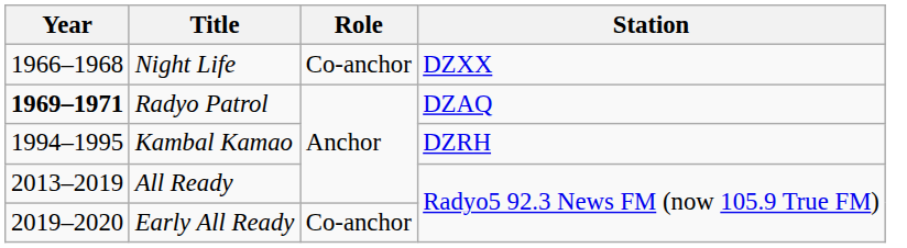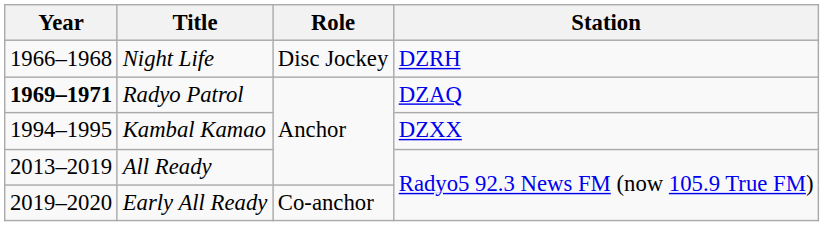 <table class="wikitable">
 <tr>
 <th>Year</th>
 <th>Title</th>
 <th>Role</th>
 <th>Station</th>
 </tr>
 <tr>
 <td>1966–1968</td>
 <td><em>Night Life</em></td>
-<td>Co-anchor</td>
-<td><a href='#'>DZXX</a></td>
+<td>Disc Jockey</td>
+<td><a href='#'>DZRH</a></td>
 </tr>
 <tr>
 <td><strong>1969–1971</strong></td>
 <td><em>Radyo Patrol</em></td>
 <td rowspan="3">Anchor</td>
 <td><a href='#'>DZAQ</a></td>
 </tr>
 <tr>
 <td>1994–1995</td>
 <td><em>Kambal Kamao</em></td>
-<td><a href='#'>DZRH</a></td>
+<td><a href='#'>DZXX</a></td>
 </tr>
 <tr>
 <td>2013–2019</td>
 <td><em>All Ready</em></td>
 <td rowspan="2"><a href='#'>Radyo5 92.3 News FM</a> (now <a href='#'>105.9 True FM</a>)</td>
 </tr>
 <tr>
 <td>2019–2020</td>
 <td><em>Early All Ready</em></td>
 <td>Co-anchor</td>
 </tr>
 </table>
